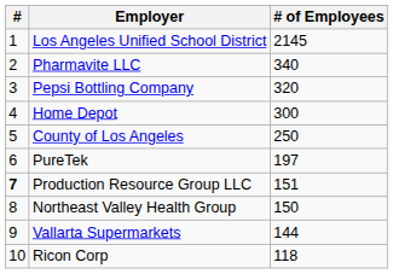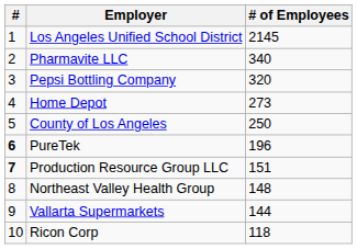 <table class="wikitable">
 <tr>
 <th>#</th>
 <th>Employer</th>
 <th># of Employees</th>
 </tr>
 <tr>
 <td>1</td>
 <td><a href='#'>Los Angeles Unified School District</a></td>
 <td>2145</td>
 </tr>
 <tr>
 <td>2</td>
 <td><a href='#'>Pharmavite LLC</a></td>
 <td>340</td>
 </tr>
 <tr>
 <td>3</td>
 <td><a href='#'>Pepsi Bottling Company</a></td>
 <td>320</td>
 </tr>
 <tr>
 <td>4</td>
 <td><a href='#'>Home Depot</a></td>
-<td>300</td>
+<td>273</td>
 </tr>
 <tr>
 <td>5</td>
 <td><a href='#'>County of Los Angeles</a></td>
 <td>250</td>
 </tr>
 <tr>
-<td>6</td>
+<td><strong>6</strong></td>
 <td>PureTek</td>
-<td>197</td>
+<td>196</td>
 </tr>
 <tr>
 <td><strong>7</strong></td>
 <td>Production Resource Group LLC</td>
 <td>151</td>
 </tr>
 <tr>
 <td>8</td>
 <td>Northeast Valley Health Group</td>
-<td>150</td>
+<td>148</td>
 </tr>
 <tr>
 <td>9</td>
 <td><a href='#'>Vallarta Supermarkets</a></td>
 <td>144</td>
 </tr>
 <tr>
 <td>10</td>
 <td>Ricon Corp</td>
 <td>118</td>
 </tr>
 </table>
